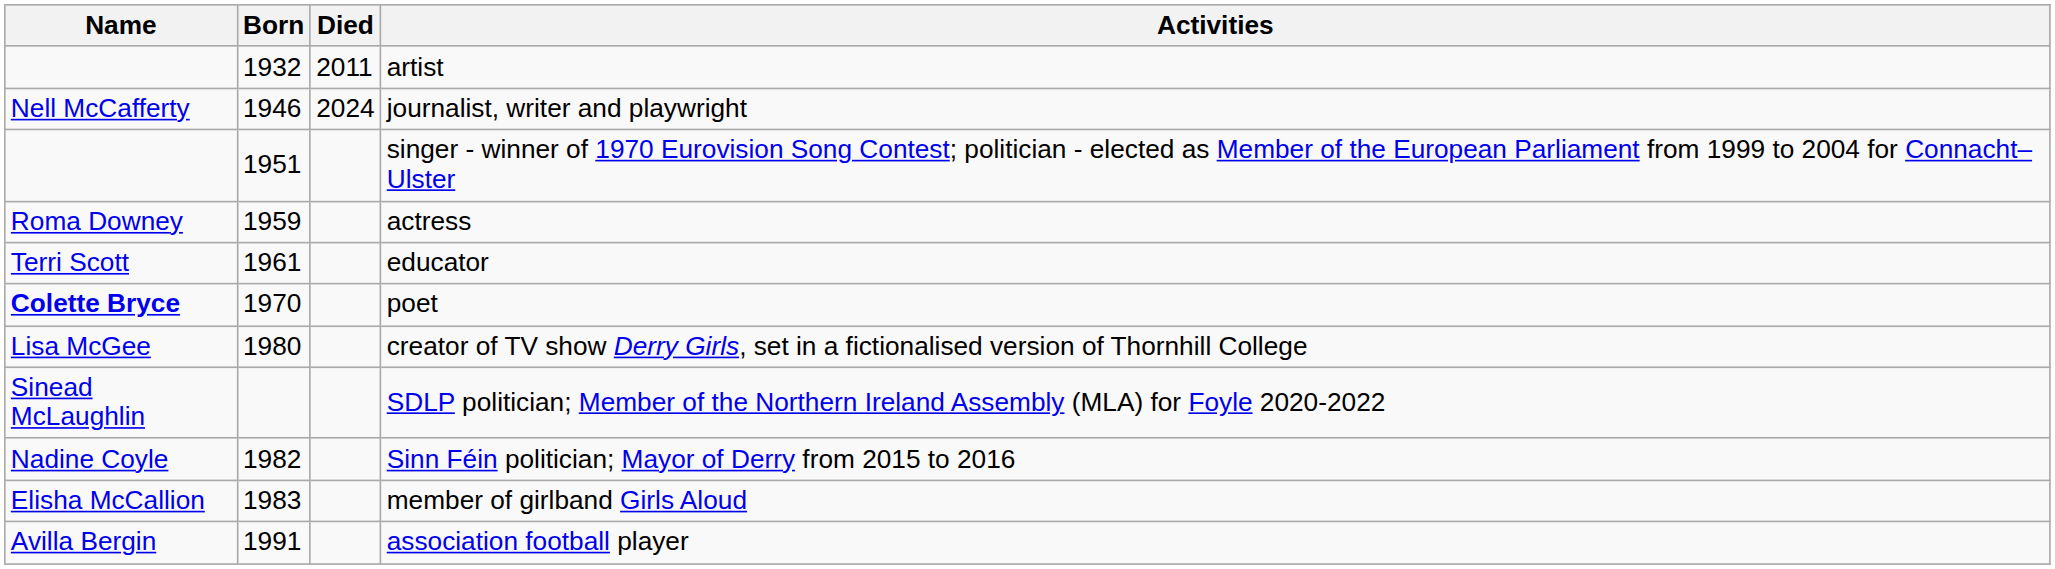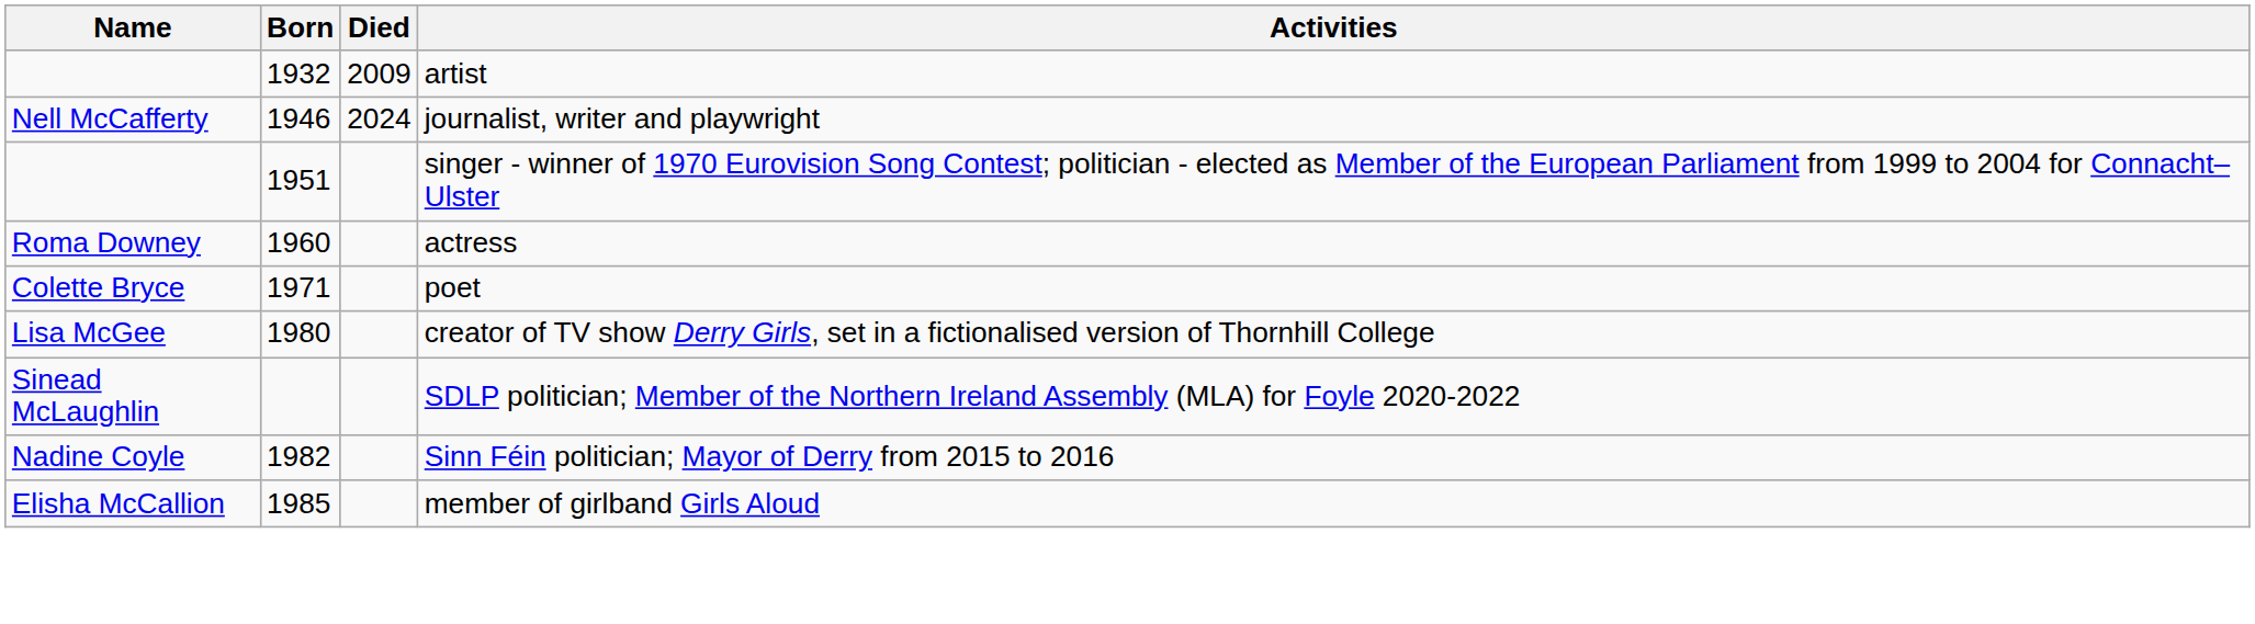 <table class="wikitable">
 <tr>
 <th>Name</th>
 <th>Born</th>
 <th>Died</th>
 <th>Activities</th>
 </tr>
 <tr>
 <td></td>
 <td>1932</td>
-<td>2011</td>
+<td>2009</td>
 <td>artist</td>
 </tr>
 <tr>
 <td><a href='#'>Nell McCafferty</a></td>
 <td>1946</td>
 <td>2024</td>
 <td>journalist, writer and playwright</td>
 </tr>
 <tr>
 <td></td>
 <td>1951</td>
 <td></td>
 <td>singer - winner of <a href='#'>1970 Eurovision Song Contest</a>; politician - elected as <a href='#'>Member of the European Parliament</a> from 1999 to 2004 for <a href='#'>Connacht–Ulster</a></td>
 </tr>
 <tr>
 <td><a href='#'>Roma Downey</a></td>
-<td>1959</td>
+<td>1960</td>
 <td></td>
 <td>actress</td>
 </tr>
 <tr>
-<td><a href='#'>Terri Scott</a></td>
-<td>1961</td>
-<td></td>
-<td>educator</td>
-</tr>
-<tr>
-<td><strong><a href='#'>Colette Bryce</a></strong></td>
-<td>1970</td>
+<td><a href='#'>Colette Bryce</a></td>
+<td>1971</td>
 <td></td>
 <td>poet</td>
 </tr>
 <tr>
 <td><a href='#'>Lisa McGee</a></td>
 <td>1980</td>
 <td></td>
 <td>creator of TV show <em><a href='#'>Derry Girls</a></em>, set in a fictionalised version of Thornhill College</td>
 </tr>
 <tr>
 <td><a href='#'>Sinead McLaughlin</a></td>
 <td></td>
 <td></td>
 <td><a href='#'>SDLP</a> politician; <a href='#'>Member of the Northern Ireland Assembly</a> (MLA) for <a href='#'>Foyle</a> 2020-2022</td>
 </tr>
 <tr>
 <td><a href='#'>Nadine Coyle</a></td>
 <td>1982</td>
 <td></td>
 <td><a href='#'>Sinn Féin</a> politician; <a href='#'>Mayor of Derry</a> from 2015 to 2016</td>
 </tr>
 <tr>
 <td><a href='#'>Elisha McCallion</a></td>
-<td>1983</td>
+<td>1985</td>
 <td></td>
 <td>member of girlband <a href='#'>Girls Aloud</a></td>
 </tr>
-<tr>
-<td><a href='#'>Avilla Bergin</a></td>
-<td>1991</td>
-<td></td>
-<td><a href='#'>association football</a> player</td>
-</tr>
 </table>
